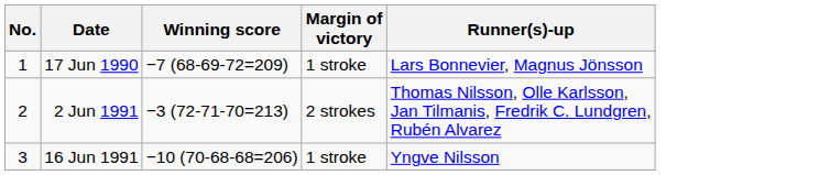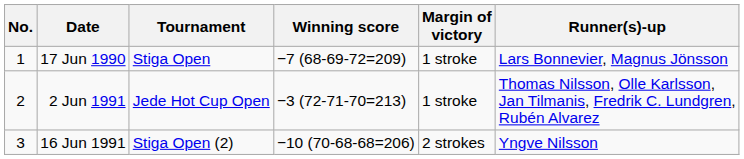 <table class="wikitable" style="font-size:95%;">
 <tr>
 <th>No.</th>
 <th>Date</th>
+<th>Tournament</th>
 <th>Winning score</th>
 <th>Margin of<br>victory</th>
 <th>Runner(s)-up</th>
 </tr>
 <tr>
 <td align=center>1</td>
 <td align=right>17 Jun <a href='#'>1990</a></td>
+<td><a href='#'>Stiga Open</a></td>
 <td>−7 (68-69-72=209)</td>
 <td>1 stroke</td>
 <td> <a href='#'>Lars Bonnevier</a>,  <a href='#'>Magnus Jönsson</a></td>
 </tr>
 <tr>
 <td align=center>2</td>
 <td align=right>2 Jun <a href='#'>1991</a></td>
+<td><a href='#'>Jede Hot Cup Open</a></td>
 <td>−3 (72-71-70=213)</td>
-<td>2 strokes</td>
+<td>1 stroke</td>
 <td> <a href='#'>Thomas Nilsson</a>,  <a href='#'>Olle Karlsson</a>,<br> <a href='#'>Jan Tilmanis</a>,  <a href='#'>Fredrik C. Lundgren</a>,<br> <a href='#'>Rubén Alvarez</a></td>
 </tr>
 <tr>
 <td align=center>3</td>
 <td align=right>16 Jun 1991</td>
+<td><a href='#'>Stiga Open</a> (2)</td>
 <td>−10 (70-68-68=206)</td>
-<td>1 stroke</td>
+<td>2 strokes</td>
 <td> <a href='#'>Yngve Nilsson</a></td>
 </tr>
 </table>
